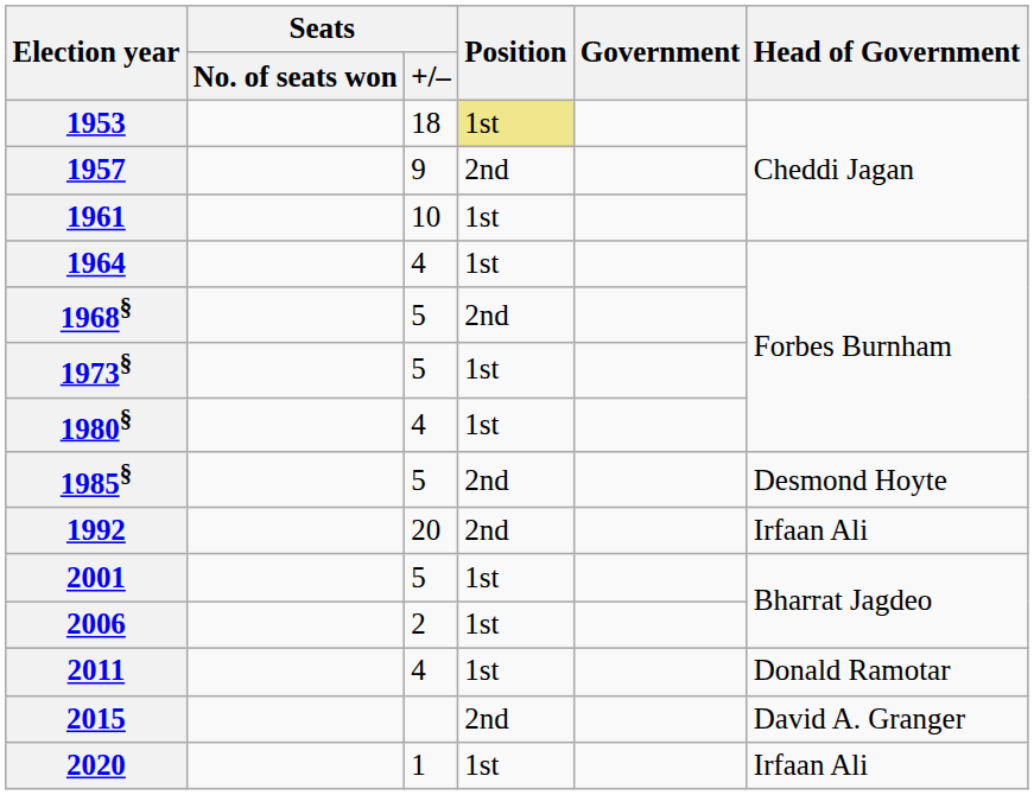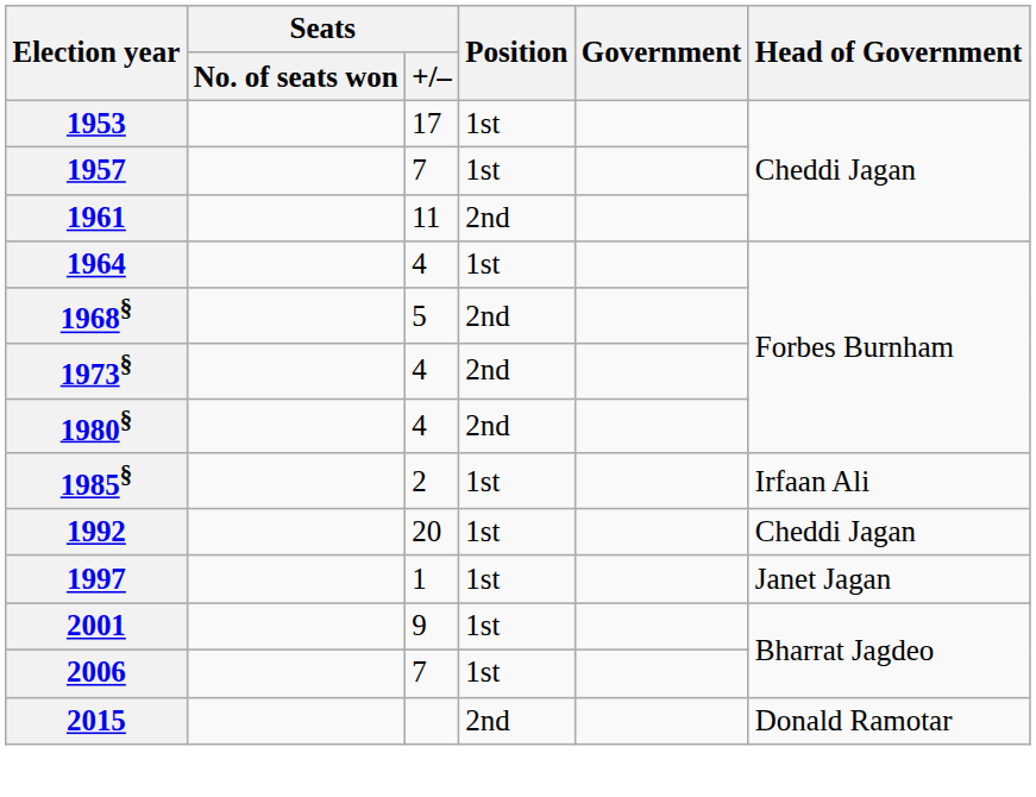 <table class="wikitable sortable">
 <tr>
 <th rowspan="2">Election year</th>
 <th colspan="2">Seats</th>
 <th rowspan="2">Position</th>
 <th rowspan="2">Government</th>
 <th rowspan="2">Head of Government</th>
 </tr>
 <tr>
 <th>No. of seats won</th>
 <th>+/–</th>
 </tr>
 <tr>
 <th><a href='#'>1953</a></th>
 <td></td>
-<td> 18</td>
-<td style="background: khaki;">1st</td>
+<td> 17</td>
+<td>1st</td>
 <td></td>
 <td rowspan="3">Cheddi Jagan</td>
 </tr>
 <tr>
 <th><a href='#'>1957</a></th>
 <td></td>
-<td> 9</td>
-<td>2nd</td>
+<td> 7</td>
+<td>1st</td>
 <td></td>
 </tr>
 <tr>
 <th><a href='#'>1961</a></th>
 <td></td>
-<td> 10</td>
-<td>1st</td>
+<td> 11</td>
+<td>2nd</td>
 <td></td>
 </tr>
 <tr>
 <th><a href='#'>1964</a></th>
 <td></td>
 <td> 4</td>
 <td>1st</td>
 <td></td>
 <td rowspan="4">Forbes Burnham</td>
 </tr>
 <tr>
 <th><a href='#'>1968</a><sup>§</sup></th>
 <td></td>
 <td> 5</td>
 <td>2nd</td>
 <td></td>
 </tr>
 <tr>
 <th><a href='#'>1973</a><sup>§</sup></th>
 <td></td>
-<td> 5</td>
-<td>1st</td>
+<td> 4</td>
+<td>2nd</td>
 <td></td>
 </tr>
 <tr>
 <th><a href='#'>1980</a><sup>§</sup></th>
 <td></td>
 <td> 4</td>
-<td>1st</td>
+<td>2nd</td>
 <td></td>
 </tr>
 <tr>
 <th><a href='#'>1985</a><sup>§</sup></th>
 <td></td>
-<td> 5</td>
-<td>2nd</td>
+<td> 2</td>
+<td>1st</td>
 <td></td>
-<td>Desmond Hoyte</td>
+<td>Irfaan Ali</td>
 </tr>
 <tr>
 <th><a href='#'>1992</a></th>
 <td></td>
 <td> 20</td>
-<td>2nd</td>
+<td>1st</td>
 <td></td>
-<td>Irfaan Ali</td>
+<td>Cheddi Jagan</td>
+</tr>
+<tr>
+<th><a href='#'>1997</a></th>
+<td></td>
+<td> 1</td>
+<td>1st</td>
+<td></td>
+<td>Janet Jagan</td>
 </tr>
 <tr>
 <th><a href='#'>2001</a></th>
 <td></td>
-<td> 5</td>
+<td> 9</td>
 <td>1st</td>
 <td></td>
 <td rowspan="2">Bharrat Jagdeo</td>
 </tr>
 <tr>
 <th><a href='#'>2006</a></th>
 <td></td>
-<td> 2</td>
+<td> 7</td>
 <td>1st</td>
 <td></td>
-</tr>
-<tr>
-<th><a href='#'>2011</a></th>
-<td></td>
-<td> 4</td>
-<td>1st</td>
-<td></td>
-<td>Donald Ramotar</td>
 </tr>
 <tr>
 <th><a href='#'>2015</a></th>
 <td></td>
 <td></td>
 <td>2nd</td>
 <td></td>
-<td>David A. Granger</td>
-</tr>
-<tr>
-<th><a href='#'>2020</a></th>
-<td></td>
-<td> 1</td>
-<td>1st</td>
-<td></td>
-<td>Irfaan Ali</td>
+<td>Donald Ramotar</td>
 </tr>
 </table>
